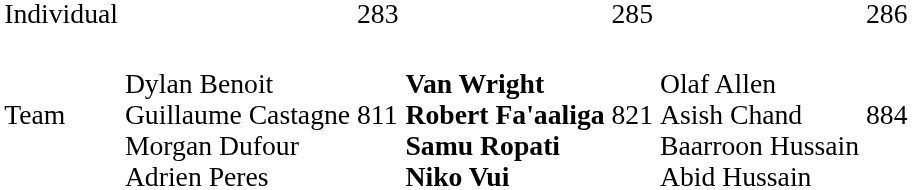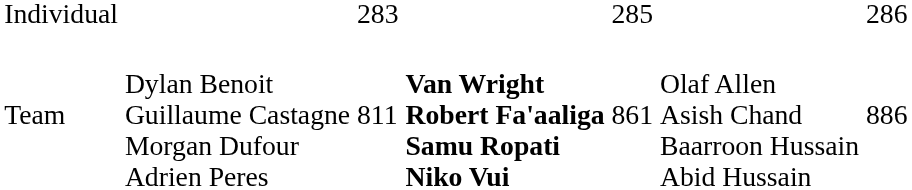 <table>
 <tr>
 <td>Individual</td>
 <td></td>
 <td>283</td>
 <td></td>
 <td>285</td>
 <td></td>
 <td>286</td>
 </tr>
 <tr>
 <td>Team</td>
 <td><br>Dylan Benoit<br>Guillaume Castagne<br>Morgan Dufour<br>Adrien Peres</td>
 <td>811</td>
 <td><strong><br>Van Wright<br>Robert Fa'aaliga<br>Samu Ropati<br>Niko Vui</strong></td>
-<td>821</td>
+<td>861</td>
 <td><br>Olaf Allen<br>Asish Chand<br>Baarroon Hussain<br>Abid Hussain</td>
-<td>884</td>
+<td>886</td>
 </tr>
 </table>
